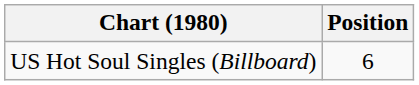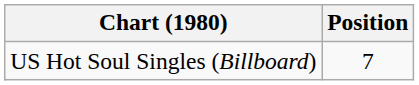 <table class="wikitable">
 <tr>
 <th>Chart (1980)</th>
 <th>Position</th>
 </tr>
 <tr>
 <td>US Hot Soul Singles (<em>Billboard</em>)</td>
-<td align="center">6</td>
+<td align="center">7</td>
 </tr>
 </table>
